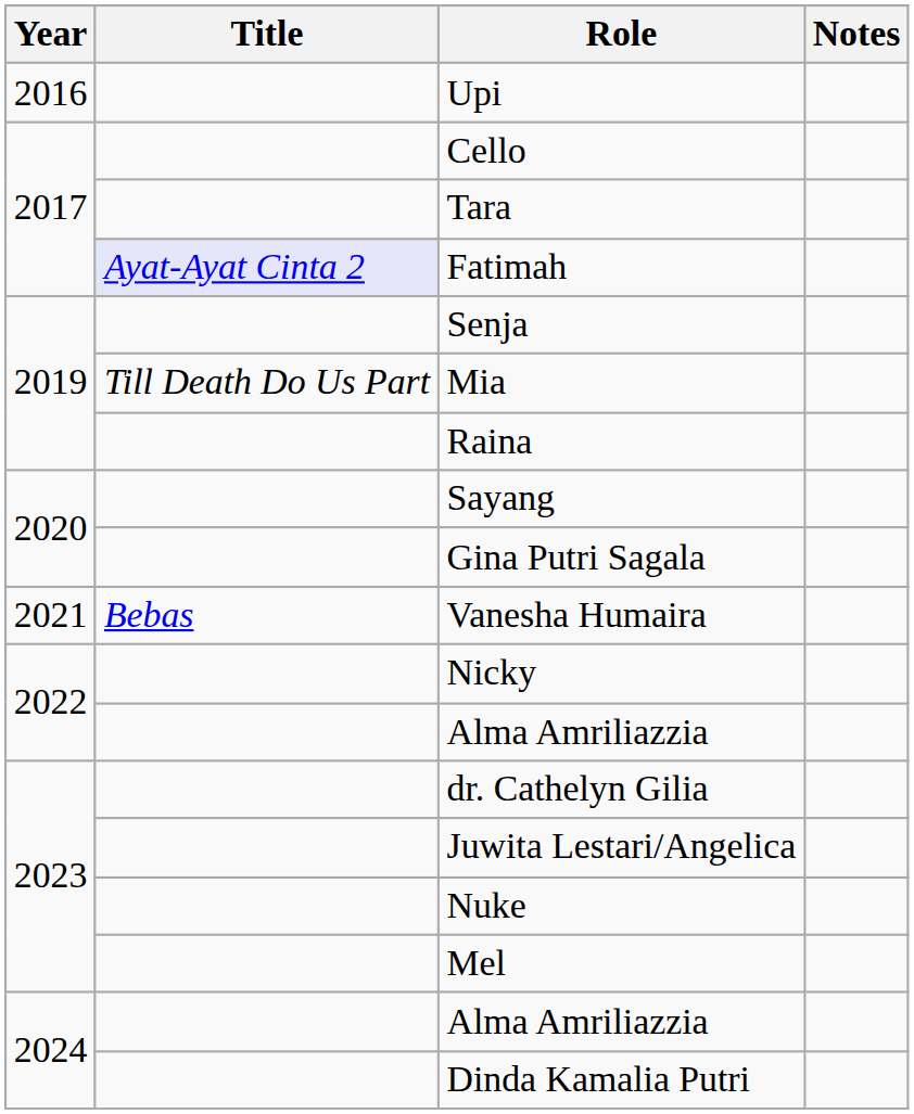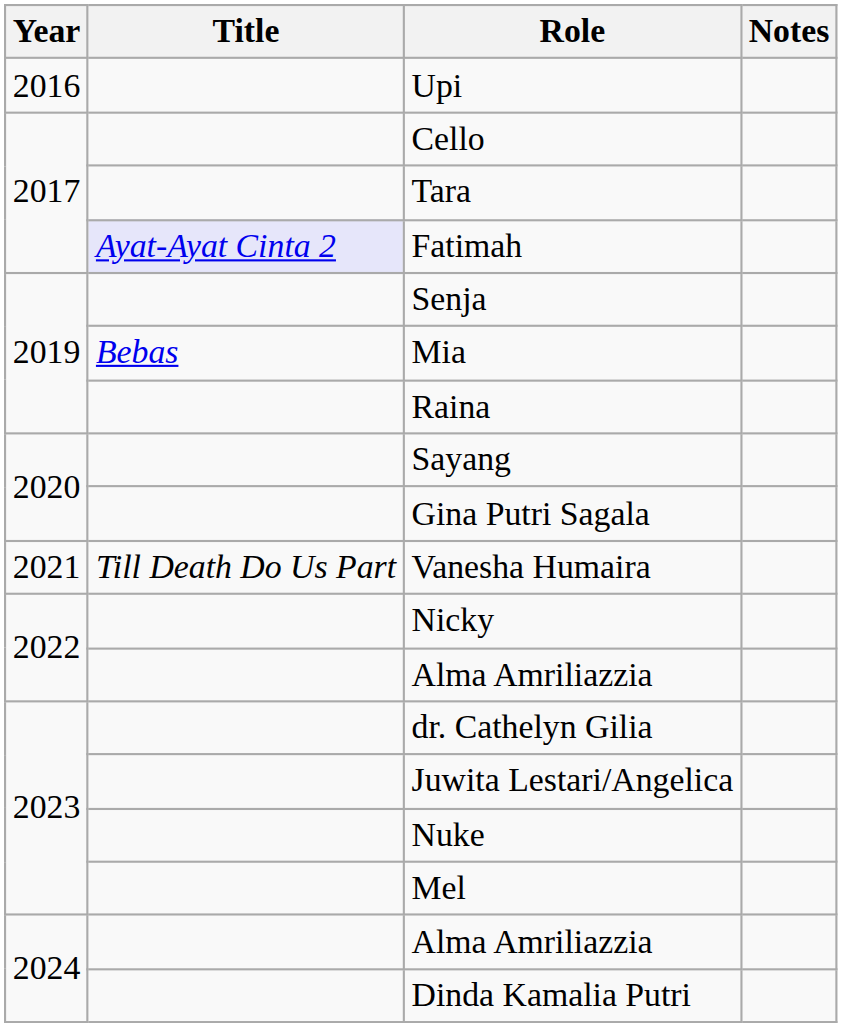 <table class="wikitable unsortable">
 <tr>
 <th>Year</th>
 <th>Title</th>
 <th>Role</th>
 <th>Notes</th>
 </tr>
 <tr>
 <td>2016</td>
 <td></td>
 <td>Upi</td>
 <td></td>
 </tr>
 <tr>
 <td rowspan="3">2017</td>
 <td></td>
 <td>Cello</td>
 <td></td>
 </tr>
 <tr>
 <td></td>
 <td>Tara</td>
 <td></td>
 </tr>
 <tr>
 <td style="background: lavender;"><em><a href='#'>Ayat-Ayat Cinta 2</a></em></td>
 <td>Fatimah</td>
 <td></td>
 </tr>
 <tr>
 <td rowspan="3">2019</td>
 <td></td>
 <td>Senja</td>
 <td></td>
 </tr>
 <tr>
-<td><em>Till Death Do Us Part</em></td>
+<td><em><a href='#'>Bebas</a></em></td>
 <td>Mia</td>
 <td></td>
 </tr>
 <tr>
 <td></td>
 <td>Raina</td>
 <td></td>
 </tr>
 <tr>
 <td rowspan="2">2020</td>
 <td></td>
 <td>Sayang</td>
 <td></td>
 </tr>
 <tr>
 <td></td>
 <td>Gina Putri Sagala</td>
 <td></td>
 </tr>
 <tr>
 <td>2021</td>
-<td><em><a href='#'>Bebas</a></em></td>
+<td><em>Till Death Do Us Part</em></td>
 <td>Vanesha Humaira</td>
 <td></td>
 </tr>
 <tr>
 <td rowspan="2">2022</td>
 <td></td>
 <td>Nicky</td>
 <td></td>
 </tr>
 <tr>
 <td></td>
 <td>Alma Amriliazzia</td>
 <td></td>
 </tr>
 <tr>
 <td rowspan="4">2023</td>
 <td></td>
 <td>dr. Cathelyn Gilia</td>
 <td></td>
 </tr>
 <tr>
 <td></td>
 <td>Juwita Lestari/Angelica</td>
 <td></td>
 </tr>
 <tr>
 <td></td>
 <td>Nuke</td>
 <td></td>
 </tr>
 <tr>
 <td></td>
 <td>Mel</td>
 <td></td>
 </tr>
 <tr>
 <td rowspan="2">2024</td>
 <td></td>
 <td>Alma Amriliazzia</td>
 <td></td>
 </tr>
 <tr>
 <td></td>
 <td>Dinda Kamalia Putri</td>
 <td></td>
 </tr>
 </table>
